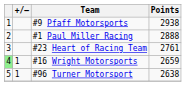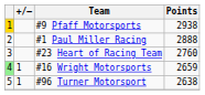 <table class="wikitable" style="font-size: 95%;">
 <tr>
 <th scope="col"></th>
 <th scope="col">+/–</th>
 <th scope="col">Team</th>
 <th scope="col">Points</th>
 </tr>
 <tr>
-<td align=center>1</td>
+<td align=center style="background: gold;">1</td>
 <td align="left"></td>
 <td> #9 <a href='#'>Pfaff Motorsports</a></td>
 <td align=right>2938</td>
 </tr>
 <tr>
 <td align=center>2</td>
 <td align="left"></td>
 <td> #1 <a href='#'>Paul Miller Racing</a></td>
 <td align=right>2888</td>
 </tr>
 <tr>
 <td align=center>3</td>
 <td align="left"></td>
 <td> #23 <a href='#'>Heart of Racing Team</a></td>
-<td align=right>2761</td>
+<td align=right>2760</td>
 </tr>
 <tr>
 <td align=center style="background: lightgreen;">4</td>
 <td align="left"> 1</td>
 <td> #16 <a href='#'>Wright Motorsports</a></td>
 <td align=right>2659</td>
 </tr>
 <tr>
 <td align=center>5</td>
 <td align="left"> 1</td>
 <td> #96 <a href='#'>Turner Motorsport</a></td>
 <td align=right>2638</td>
 </tr>
 <tr>
 </tr>
 </table>
